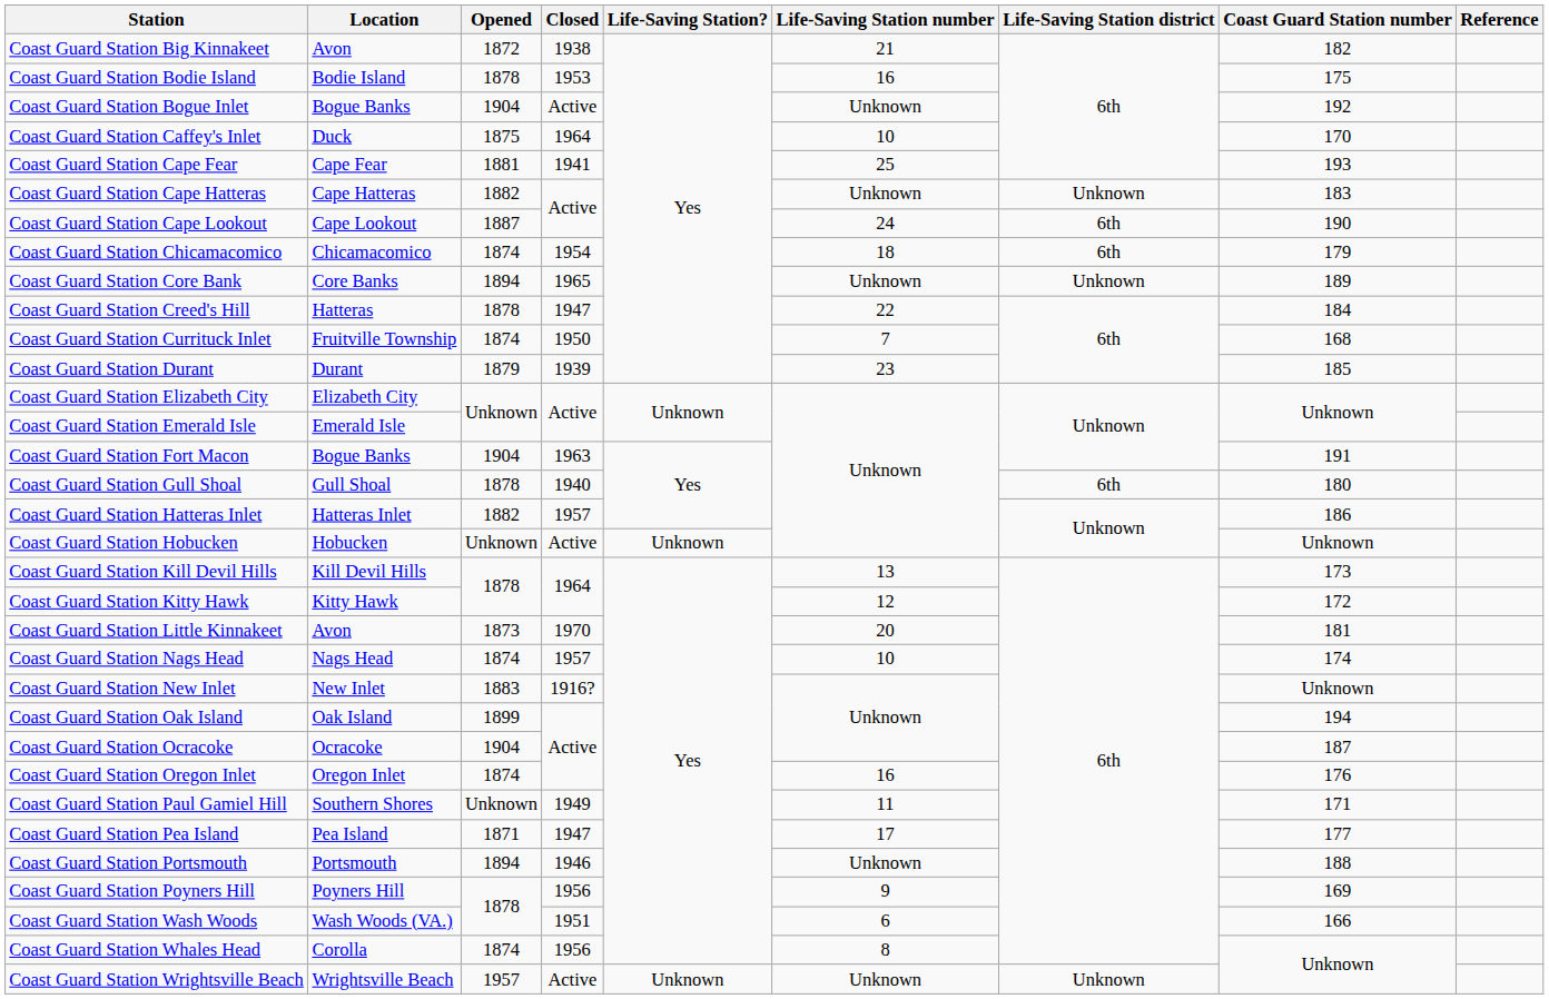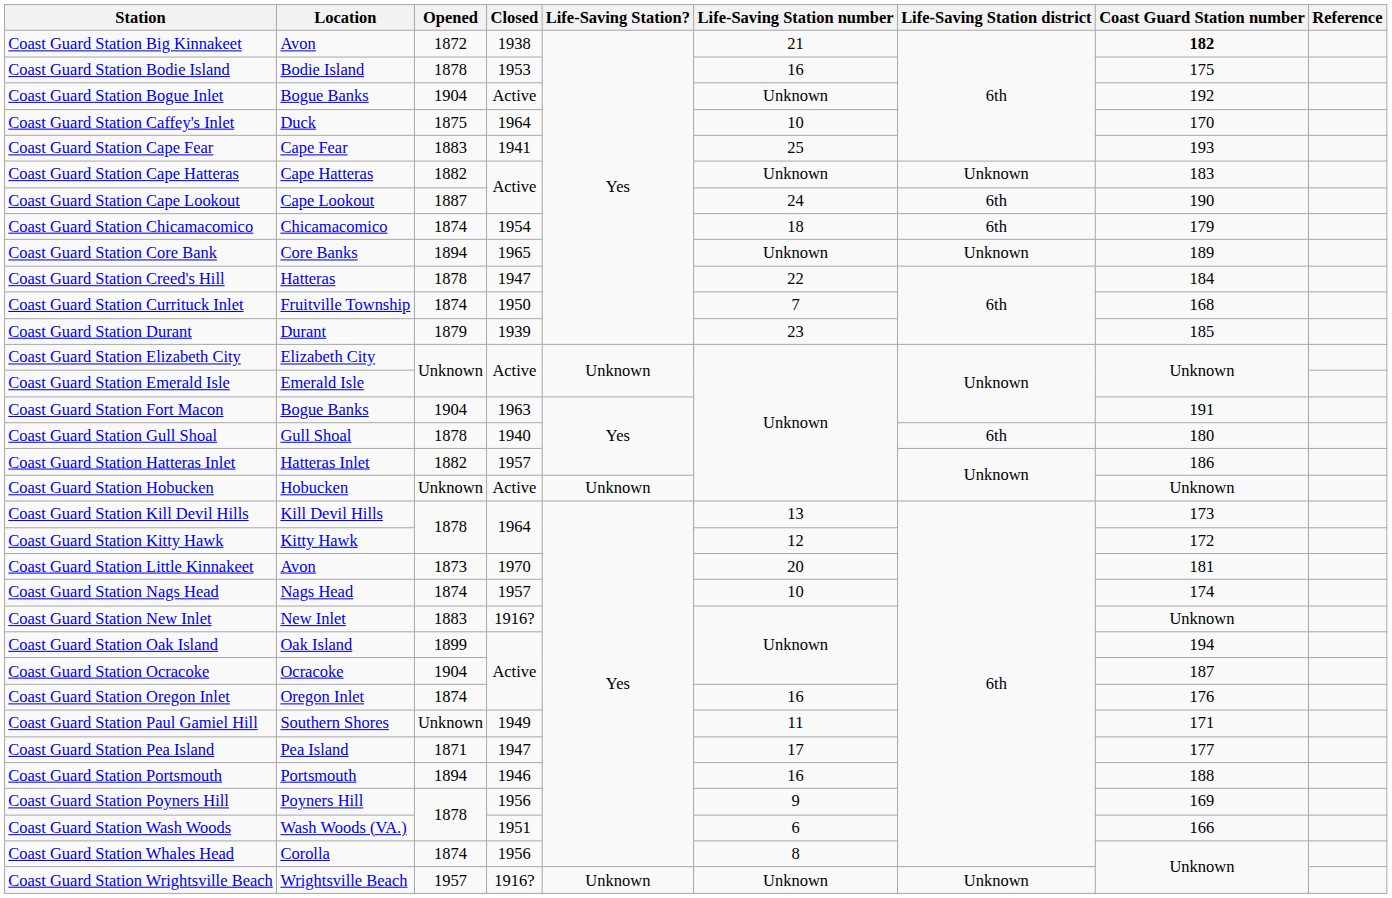 <table class="wikitable sortable" style="text-align:left;">
 <tr>
 <th>Station</th>
 <th>Location</th>
 <th>Opened</th>
 <th>Closed</th>
 <th>Life-Saving Station?</th>
 <th>Life-Saving Station number</th>
 <th>Life-Saving Station district</th>
 <th>Coast Guard Station number</th>
 <th>Reference</th>
 </tr>
 <tr>
 <td><a href='#'>Coast Guard Station Big Kinnakeet</a></td>
 <td><a href='#'>Avon</a></td>
 <td align="center">1872</td>
 <td align="center">1938</td>
 <td rowspan="12" align="center">Yes</td>
 <td align="center">21</td>
 <td rowspan="5" align="center">6th</td>
-<td align="center">182</td>
+<td align="center"><strong>182</strong></td>
 <td align="center"></td>
 </tr>
 <tr>
 <td><a href='#'>Coast Guard Station Bodie Island</a></td>
 <td><a href='#'>Bodie Island</a></td>
 <td align="center">1878</td>
 <td align="center">1953</td>
 <td align="center">16</td>
 <td align="center">175</td>
 <td align="center"></td>
 </tr>
 <tr>
 <td><a href='#'>Coast Guard Station Bogue Inlet</a></td>
 <td><a href='#'>Bogue Banks</a></td>
 <td align="center">1904</td>
 <td align="center">Active</td>
 <td align="center">Unknown</td>
 <td align="center">192</td>
 <td align="center"></td>
 </tr>
 <tr>
 <td><a href='#'>Coast Guard Station Caffey's Inlet</a></td>
 <td><a href='#'>Duck</a></td>
 <td align="center">1875</td>
 <td align="center">1964</td>
 <td align="center">10</td>
 <td align="center">170</td>
 <td align="center"></td>
 </tr>
 <tr>
 <td><a href='#'>Coast Guard Station Cape Fear</a></td>
 <td><a href='#'>Cape Fear</a></td>
-<td align="center">1881</td>
+<td align="center">1883</td>
 <td align="center">1941</td>
 <td align="center">25</td>
 <td align="center">193</td>
 <td align="center"></td>
 </tr>
 <tr>
 <td><a href='#'>Coast Guard Station Cape Hatteras</a></td>
 <td><a href='#'>Cape Hatteras</a></td>
 <td align="center">1882</td>
 <td rowspan="2" align="center">Active</td>
 <td align="center">Unknown</td>
 <td align="center">Unknown</td>
 <td align="center">183</td>
 <td align="center"></td>
 </tr>
 <tr>
 <td><a href='#'>Coast Guard Station Cape Lookout</a></td>
 <td><a href='#'>Cape Lookout</a></td>
 <td align="center">1887</td>
 <td align="center">24</td>
 <td align="center">6th</td>
 <td align="center">190</td>
 <td align="center"></td>
 </tr>
 <tr>
 <td><a href='#'>Coast Guard Station Chicamacomico</a></td>
 <td><a href='#'>Chicamacomico</a></td>
 <td align="center">1874</td>
 <td align="center">1954</td>
 <td align="center">18</td>
 <td align="center">6th</td>
 <td align="center">179</td>
 <td align="center"></td>
 </tr>
 <tr>
 <td><a href='#'>Coast Guard Station Core Bank</a></td>
 <td><a href='#'>Core Banks</a></td>
 <td align="center">1894</td>
 <td align="center">1965</td>
 <td align="center">Unknown</td>
 <td align="center">Unknown</td>
 <td align="center">189</td>
 <td align="center"></td>
 </tr>
 <tr>
 <td><a href='#'>Coast Guard Station Creed's Hill</a></td>
 <td><a href='#'>Hatteras</a></td>
 <td align="center">1878</td>
 <td align="center">1947</td>
 <td align="center">22</td>
 <td rowspan="3" align="center">6th</td>
 <td align="center">184</td>
 <td align="center"></td>
 </tr>
 <tr>
 <td><a href='#'>Coast Guard Station Currituck Inlet</a></td>
 <td><a href='#'>Fruitville Township</a></td>
 <td align="center">1874</td>
 <td align="center">1950</td>
 <td align="center">7</td>
 <td align="center">168</td>
 <td align="center"></td>
 </tr>
 <tr>
 <td><a href='#'>Coast Guard Station Durant</a></td>
 <td><a href='#'>Durant</a></td>
 <td align="center">1879</td>
 <td align="center">1939</td>
 <td align="center">23</td>
 <td align="center">185</td>
 <td align="center"></td>
 </tr>
 <tr>
 <td><a href='#'>Coast Guard Station Elizabeth City</a></td>
 <td><a href='#'>Elizabeth City</a></td>
 <td rowspan="2" align="center">Unknown</td>
 <td rowspan="2" align="center">Active</td>
 <td rowspan="2" align="center">Unknown</td>
 <td rowspan="6" align="center">Unknown</td>
 <td rowspan="3" align="center">Unknown</td>
 <td rowspan="2" align="center">Unknown</td>
 <td align="center"></td>
 </tr>
 <tr>
 <td><a href='#'>Coast Guard Station Emerald Isle</a></td>
 <td><a href='#'>Emerald Isle</a></td>
 <td align="center"></td>
 </tr>
 <tr>
 <td><a href='#'>Coast Guard Station Fort Macon</a></td>
 <td><a href='#'>Bogue Banks</a></td>
 <td align="center">1904</td>
 <td align="center">1963</td>
 <td rowspan="3" align="center">Yes</td>
 <td align="center">191</td>
 <td align="center"></td>
 </tr>
 <tr>
 <td><a href='#'>Coast Guard Station Gull Shoal</a></td>
 <td><a href='#'>Gull Shoal</a></td>
 <td align="center">1878</td>
 <td align="center">1940</td>
 <td align="center">6th</td>
 <td align="center">180</td>
 <td align="center"></td>
 </tr>
 <tr>
 <td><a href='#'>Coast Guard Station Hatteras Inlet</a></td>
 <td><a href='#'>Hatteras Inlet</a></td>
 <td align="center">1882</td>
 <td align="center">1957</td>
 <td rowspan="2" align="center">Unknown</td>
 <td align="center">186</td>
 <td align="center"></td>
 </tr>
 <tr>
 <td><a href='#'>Coast Guard Station Hobucken</a></td>
 <td><a href='#'>Hobucken</a></td>
 <td align="center">Unknown</td>
 <td align="center">Active</td>
 <td align="center">Unknown</td>
 <td align="center">Unknown</td>
 <td align="center"></td>
 </tr>
 <tr>
 <td><a href='#'>Coast Guard Station Kill Devil Hills</a></td>
 <td><a href='#'>Kill Devil Hills</a></td>
 <td rowspan="2" align="center">1878</td>
 <td rowspan="2" align="center">1964</td>
 <td rowspan="14" align="center">Yes</td>
 <td align="center">13</td>
 <td rowspan="14" align="center">6th</td>
 <td align="center">173</td>
 <td align="center"></td>
 </tr>
 <tr>
 <td><a href='#'>Coast Guard Station Kitty Hawk</a></td>
 <td><a href='#'>Kitty Hawk</a></td>
 <td align="center">12</td>
 <td align="center">172</td>
 <td align="center"></td>
 </tr>
 <tr>
 <td><a href='#'>Coast Guard Station Little Kinnakeet</a></td>
 <td><a href='#'>Avon</a></td>
 <td align="center">1873</td>
 <td align="center">1970</td>
 <td align="center">20</td>
 <td align="center">181</td>
 <td align="center"></td>
 </tr>
 <tr>
 <td><a href='#'>Coast Guard Station Nags Head</a></td>
 <td><a href='#'>Nags Head</a></td>
 <td align="center">1874</td>
 <td align="center">1957</td>
 <td align="center">10</td>
 <td align="center">174</td>
 <td align="center"></td>
 </tr>
 <tr>
 <td><a href='#'>Coast Guard Station New Inlet</a></td>
 <td><a href='#'>New Inlet</a></td>
 <td align="center">1883</td>
 <td align="center">1916?</td>
 <td rowspan="3" align="center">Unknown</td>
 <td align="center">Unknown</td>
 <td align="center"></td>
 </tr>
 <tr>
 <td><a href='#'>Coast Guard Station Oak Island</a></td>
 <td><a href='#'>Oak Island</a></td>
 <td align="center">1899</td>
 <td rowspan="3" align="center">Active</td>
 <td align="center">194</td>
 <td align="center"></td>
 </tr>
 <tr>
 <td><a href='#'>Coast Guard Station Ocracoke</a></td>
 <td><a href='#'>Ocracoke</a></td>
 <td align="center">1904</td>
 <td align="center">187</td>
 <td align="center"></td>
 </tr>
 <tr>
 <td><a href='#'>Coast Guard Station Oregon Inlet</a></td>
 <td><a href='#'>Oregon Inlet</a></td>
 <td align="center">1874</td>
 <td align="center">16</td>
 <td align="center">176</td>
 <td align="center"></td>
 </tr>
 <tr>
 <td><a href='#'>Coast Guard Station Paul Gamiel Hill</a></td>
 <td><a href='#'>Southern Shores</a></td>
 <td align="center">Unknown</td>
 <td align="center">1949</td>
 <td align="center">11</td>
 <td align="center">171</td>
 <td align="center"></td>
 </tr>
 <tr>
 <td><a href='#'>Coast Guard Station Pea Island</a></td>
 <td><a href='#'>Pea Island</a></td>
 <td align="center">1871</td>
 <td align="center">1947</td>
 <td align="center">17</td>
 <td align="center">177</td>
 <td align="center"></td>
 </tr>
 <tr>
 <td><a href='#'>Coast Guard Station Portsmouth</a></td>
 <td><a href='#'>Portsmouth</a></td>
 <td align="center">1894</td>
 <td align="center">1946</td>
-<td align="center">Unknown</td>
+<td align="center">16</td>
 <td align="center">188</td>
 <td align="center"></td>
 </tr>
 <tr>
 <td><a href='#'>Coast Guard Station Poyners Hill</a></td>
 <td><a href='#'>Poyners Hill</a></td>
 <td rowspan="2" align="center">1878</td>
 <td align="center">1956</td>
 <td align="center">9</td>
 <td align="center">169</td>
 <td align="center"></td>
 </tr>
 <tr>
 <td><a href='#'>Coast Guard Station Wash Woods</a></td>
 <td><a href='#'>Wash Woods (VA.)</a></td>
 <td align="center">1951</td>
 <td align="center">6</td>
 <td align="center">166</td>
 <td align="center"></td>
 </tr>
 <tr>
 <td><a href='#'>Coast Guard Station Whales Head</a></td>
 <td><a href='#'>Corolla</a></td>
 <td align="center">1874</td>
 <td align="center">1956</td>
 <td align="center">8</td>
 <td rowspan="2" align="center">Unknown</td>
 <td align="center"></td>
 </tr>
 <tr>
 <td><a href='#'>Coast Guard Station Wrightsville Beach</a></td>
 <td><a href='#'>Wrightsville Beach</a></td>
 <td align="center">1957</td>
-<td align="center">Active</td>
+<td align="center">1916?</td>
 <td align="center">Unknown</td>
 <td align="center">Unknown</td>
 <td align="center">Unknown</td>
 <td align="center"></td>
 </tr>
 </table>
